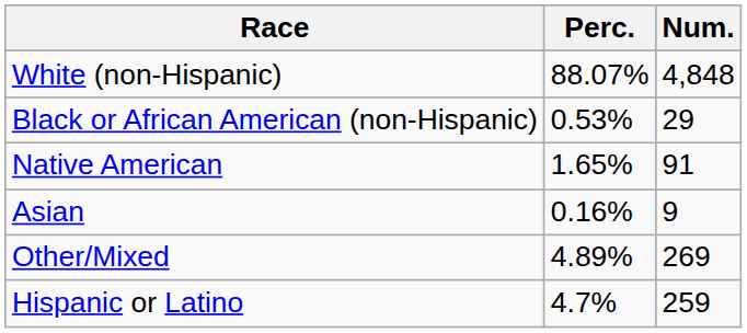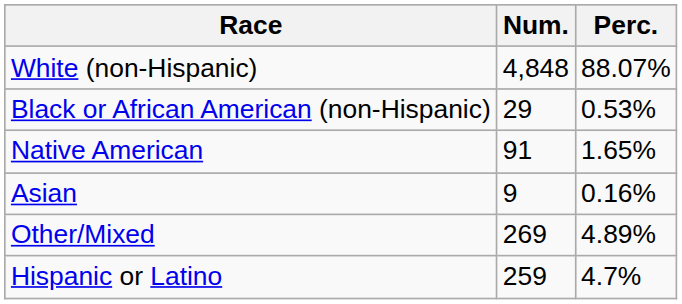 <table class="wikitable">
 <tr>
 <th>Race</th>
+<th>Num.</th>
 <th>Perc.</th>
-<th>Num.</th>
 </tr>
 <tr>
 <td><a href='#'>White</a> (non-Hispanic)</td>
+<td>4,848</td>
 <td>88.07%</td>
-<td>4,848</td>
 </tr>
 <tr>
 <td><a href='#'>Black or African American</a> (non-Hispanic)</td>
+<td>29</td>
 <td>0.53%</td>
-<td>29</td>
 </tr>
 <tr>
 <td><a href='#'>Native American</a></td>
+<td>91</td>
 <td>1.65%</td>
-<td>91</td>
 </tr>
 <tr>
 <td><a href='#'>Asian</a></td>
+<td>9</td>
 <td>0.16%</td>
-<td>9</td>
 </tr>
 <tr>
 <td><a href='#'>Other/Mixed</a></td>
+<td>269</td>
 <td>4.89%</td>
-<td>269</td>
 </tr>
 <tr>
 <td><a href='#'>Hispanic</a> or <a href='#'>Latino</a></td>
+<td>259</td>
 <td>4.7%</td>
-<td>259</td>
 </tr>
 </table>
